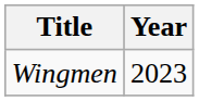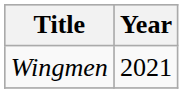 <table class="wikitable">
 <tr>
 <th>Title</th>
 <th>Year</th>
 </tr>
 <tr>
 <td><em>Wingmen</em></td>
-<td>2023</td>
+<td>2021</td>
 </tr>
 </table>
